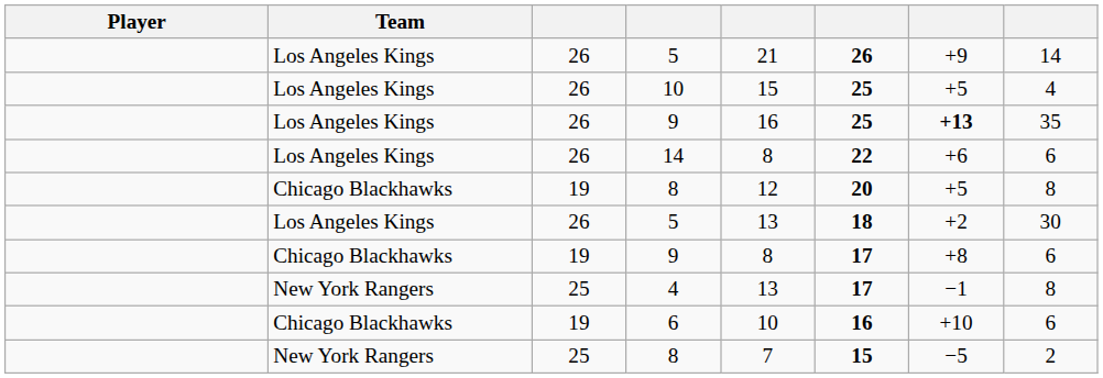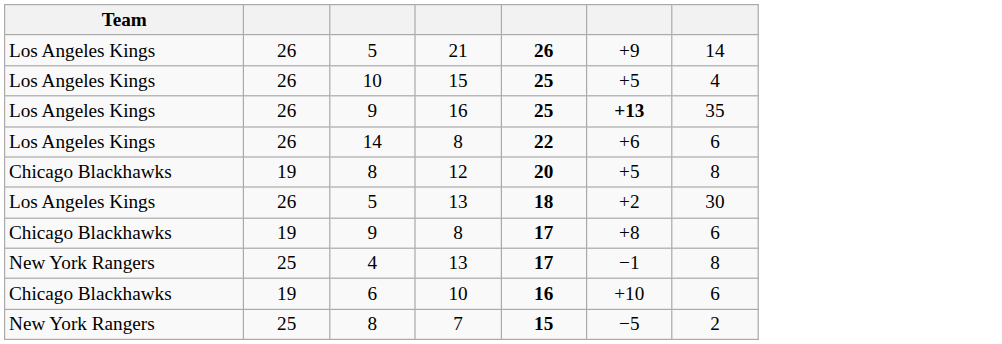 <table style="padding:3px; border-spacing:0; text-align:center;" class="wikitable sortable">
 <tr>
-<th style="width:12em">Player</th>
 <th style="width:12em">Team</th>
 <th style="width:4em"></th>
 <th style="width:4em"></th>
 <th style="width:4em"></th>
 <th style="width:4em"></th>
 <th data-sort-type="number" style="width:4em"></th>
 <th style="width:4em"></th>
 </tr>
 <tr>
-<td align=left></td>
 <td align=left>Los Angeles Kings</td>
 <td>26</td>
 <td>5</td>
 <td>21</td>
 <td><strong>26</strong></td>
 <td>+9</td>
 <td>14</td>
 </tr>
 <tr>
-<td align=left></td>
 <td align=left>Los Angeles Kings</td>
 <td>26</td>
 <td>10</td>
 <td>15</td>
 <td><strong>25</strong></td>
 <td>+5</td>
 <td>4</td>
 </tr>
 <tr>
-<td align=left></td>
 <td align=left>Los Angeles Kings</td>
 <td>26</td>
 <td>9</td>
 <td>16</td>
 <td><strong>25</strong></td>
 <td><strong>+13</strong></td>
 <td>35</td>
 </tr>
 <tr>
-<td align=left></td>
 <td align=left>Los Angeles Kings</td>
 <td>26</td>
 <td>14</td>
 <td>8</td>
 <td><strong>22</strong></td>
 <td>+6</td>
 <td>6</td>
 </tr>
 <tr>
-<td align=left></td>
 <td align=left>Chicago Blackhawks</td>
 <td>19</td>
 <td>8</td>
 <td>12</td>
 <td><strong>20</strong></td>
 <td>+5</td>
 <td>8</td>
 </tr>
 <tr>
-<td align=left></td>
 <td align=left>Los Angeles Kings</td>
 <td>26</td>
 <td>5</td>
 <td>13</td>
 <td><strong>18</strong></td>
 <td>+2</td>
 <td>30</td>
 </tr>
 <tr>
-<td align=left></td>
 <td align=left>Chicago Blackhawks</td>
 <td>19</td>
 <td>9</td>
 <td>8</td>
 <td><strong>17</strong></td>
 <td>+8</td>
 <td>6</td>
 </tr>
 <tr>
-<td align=left></td>
 <td align=left>New York Rangers</td>
 <td>25</td>
 <td>4</td>
 <td>13</td>
 <td><strong>17</strong></td>
 <td>−1</td>
 <td>8</td>
 </tr>
 <tr>
-<td align=left></td>
 <td align=left>Chicago Blackhawks</td>
 <td>19</td>
 <td>6</td>
 <td>10</td>
 <td><strong>16</strong></td>
 <td>+10</td>
 <td>6</td>
 </tr>
 <tr>
-<td align=left></td>
 <td align=left>New York Rangers</td>
 <td>25</td>
 <td>8</td>
 <td>7</td>
 <td><strong>15</strong></td>
 <td>−5</td>
 <td>2</td>
 </tr>
 </table>
